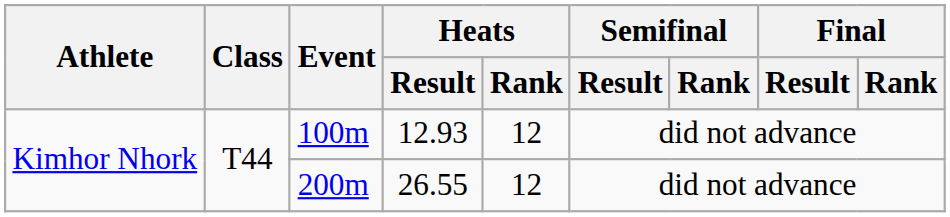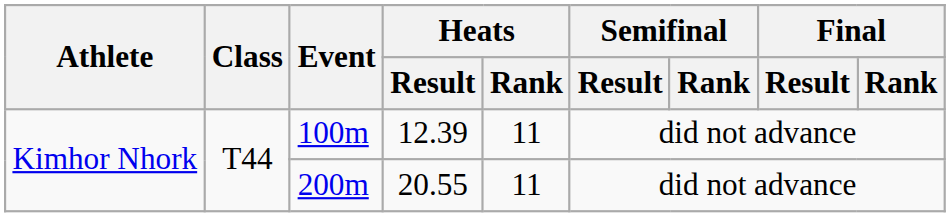 <table class=wikitable style="font-size:90%">
 <tr>
 <th rowspan="2">Athlete</th>
 <th rowspan="2">Class</th>
 <th rowspan="2">Event</th>
 <th colspan="2">Heats</th>
 <th colspan="2">Semifinal</th>
 <th colspan="3">Final</th>
 </tr>
 <tr>
 <th>Result</th>
 <th>Rank</th>
 <th>Result</th>
 <th>Rank</th>
 <th>Result</th>
 <th>Rank</th>
 </tr>
 <tr>
 <td rowspan="2"><a href='#'>Kimhor Nhork</a></td>
 <td rowspan="2" style="text-align:center;">T44</td>
 <td><a href='#'>100m</a></td>
-<td style="text-align:center;">12.93</td>
-<td style="text-align:center;">12</td>
+<td style="text-align:center;">12.39</td>
+<td style="text-align:center;">11</td>
 <td style="text-align:center;" colspan="4">did not advance</td>
 </tr>
 <tr>
 <td><a href='#'>200m</a></td>
-<td style="text-align:center;">26.55</td>
-<td style="text-align:center;">12</td>
+<td style="text-align:center;">20.55</td>
+<td style="text-align:center;">11</td>
 <td style="text-align:center;" colspan="4">did not advance</td>
 </tr>
 </table>
